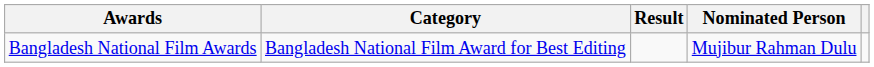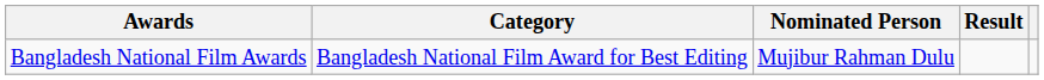 <table class="wikitable">
 <tr>
 <th>Awards</th>
 <th>Category</th>
+<th>Nominated Person</th>
 <th>Result</th>
-<th>Nominated Person</th>
 <th></th>
 </tr>
 <tr>
 <td><a href='#'>Bangladesh National Film Awards</a></td>
 <td><a href='#'>Bangladesh National Film Award for Best Editing</a></td>
+<td><a href='#'>Mujibur Rahman Dulu</a></td>
 <td></td>
-<td><a href='#'>Mujibur Rahman Dulu</a></td>
 <td></td>
 </tr>
 </table>
